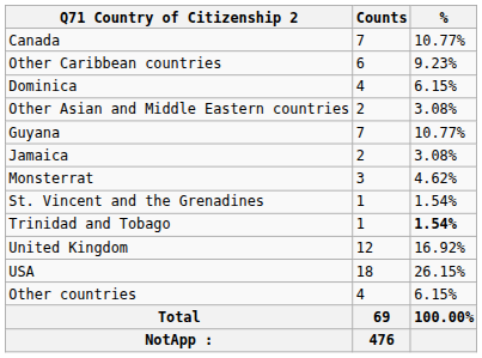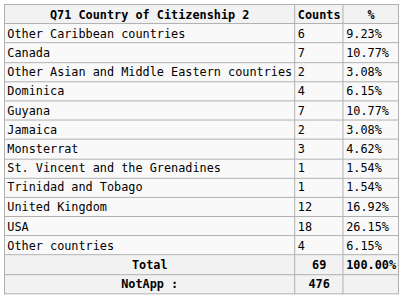 <table class="wikitable sortable">
 <tr>
 <th>Q71 Country of Citizenship 2</th>
 <th>Counts</th>
 <th>%</th>
 </tr>
 <tr>
+<td>Other Caribbean countries</td>
+<td>6</td>
+<td>9.23%</td>
+</tr>
+<tr>
 <td>Canada</td>
 <td>7</td>
 <td>10.77%</td>
 </tr>
 <tr>
-<td>Other Caribbean countries</td>
-<td>6</td>
-<td>9.23%</td>
+<td>Other Asian and Middle Eastern countries</td>
+<td>2</td>
+<td>3.08%</td>
 </tr>
 <tr>
 <td>Dominica</td>
 <td>4</td>
 <td>6.15%</td>
-</tr>
-<tr>
-<td>Other Asian and Middle Eastern countries</td>
-<td>2</td>
-<td>3.08%</td>
 </tr>
 <tr>
 <td>Guyana</td>
 <td>7</td>
 <td>10.77%</td>
 </tr>
 <tr>
 <td>Jamaica</td>
 <td>2</td>
 <td>3.08%</td>
 </tr>
 <tr>
 <td>Monsterrat</td>
 <td>3</td>
 <td>4.62%</td>
 </tr>
 <tr>
 <td>St. Vincent and the Grenadines</td>
 <td>1</td>
 <td>1.54%</td>
 </tr>
 <tr>
 <td>Trinidad and Tobago</td>
 <td>1</td>
-<td><strong>1.54%</strong></td>
+<td>1.54%</td>
 </tr>
 <tr>
 <td>United Kingdom</td>
 <td>12</td>
 <td>16.92%</td>
 </tr>
 <tr>
 <td>USA</td>
 <td>18</td>
 <td>26.15%</td>
 </tr>
 <tr>
 <td>Other countries</td>
 <td>4</td>
 <td>6.15%</td>
 </tr>
 <tr>
 <th>Total</th>
 <th>69</th>
 <th>100.00%</th>
 </tr>
 <tr>
 <th>NotApp :</th>
 <th>476</th>
 <th></th>
 </tr>
 </table>
